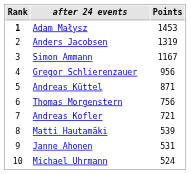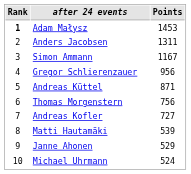 <table cellspacing="1" cellpadding="3" style="border:1px solid #AAAAAA;font-size:86%">
 <tr style="background:#E4E4E4">
 <th style="border-bottom:1px solid #AAAAAA" width=10>Rank</th>
 <th style="border-bottom:1px solid #AAAAAA" width=155><em>after 24 events</em></th>
 <th style="border-bottom:1px solid #AAAAAA" width=40>Points</th>
 </tr>
 <tr>
 <td style="text-align:center"><strong>1</strong></td>
 <td> <a href='#'>Adam Małysz</a></td>
 <td style="text-align:center">1453</td>
 </tr>
 <tr>
 <td style="text-align:center">2</td>
 <td> <a href='#'>Anders Jacobsen</a></td>
-<td style="text-align:center">1319</td>
+<td style="text-align:center">1311</td>
 </tr>
 <tr>
 <td style="text-align:center">3</td>
 <td> <a href='#'>Simon Ammann</a></td>
 <td style="text-align:center">1167</td>
 </tr>
 <tr>
 <td style="text-align:center">4</td>
 <td> <a href='#'>Gregor Schlierenzauer</a></td>
 <td style="text-align:center">956</td>
 </tr>
 <tr>
 <td style="text-align:center">5</td>
 <td> <a href='#'>Andreas Küttel</a></td>
 <td style="text-align:center">871</td>
 </tr>
 <tr>
 <td style="text-align:center">6</td>
 <td> <a href='#'>Thomas Morgenstern</a></td>
 <td style="text-align:center">756</td>
 </tr>
 <tr>
 <td style="text-align:center">7</td>
 <td> <a href='#'>Andreas Kofler</a></td>
-<td style="text-align:center">721</td>
+<td style="text-align:center">727</td>
 </tr>
 <tr>
 <td style="text-align:center">8</td>
 <td> <a href='#'>Matti Hautamäki</a></td>
 <td style="text-align:center">539</td>
 </tr>
 <tr>
 <td style="text-align:center">9</td>
 <td> <a href='#'>Janne Ahonen</a></td>
-<td style="text-align:center">531</td>
+<td style="text-align:center">529</td>
 </tr>
 <tr>
 <td style="text-align:center">10</td>
 <td> <a href='#'>Michael Uhrmann</a></td>
 <td style="text-align:center">524</td>
 </tr>
 </table>
